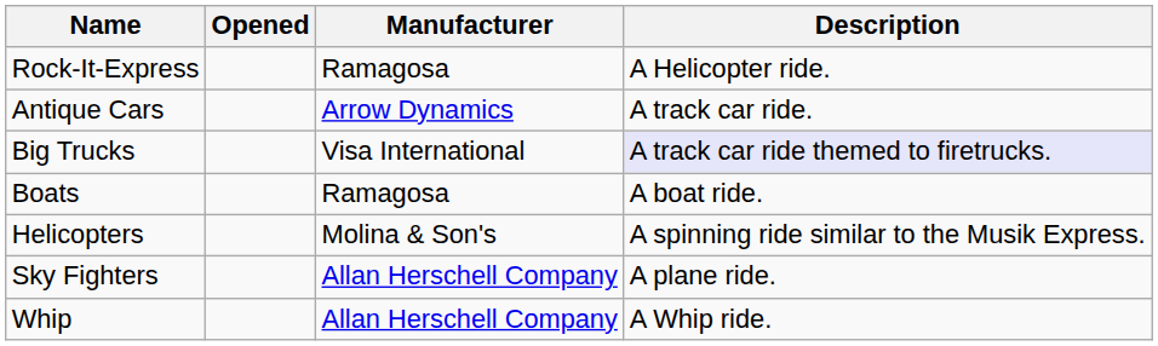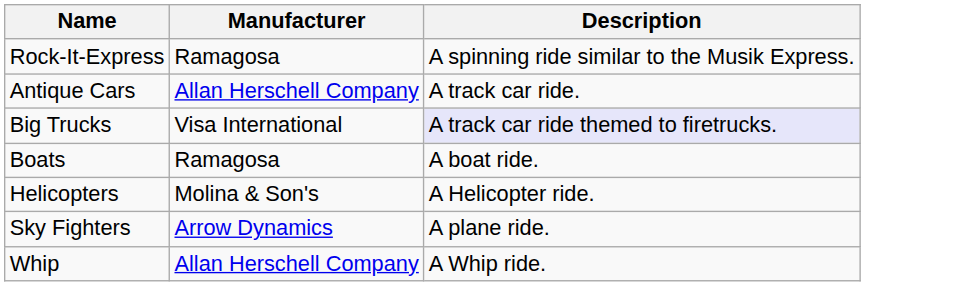 <table class="wikitable">
 <tr>
 <th>Name</th>
-<th>Opened</th>
 <th>Manufacturer</th>
 <th>Description</th>
 </tr>
 <tr>
 <td>Rock-It-Express</td>
-<td></td>
 <td>Ramagosa</td>
-<td>A Helicopter ride.</td>
+<td>A spinning ride similar to the Musik Express.</td>
 </tr>
 <tr>
 <td>Antique Cars</td>
-<td></td>
-<td><a href='#'>Arrow Dynamics</a></td>
+<td><a href='#'>Allan Herschell Company</a></td>
 <td>A track car ride.</td>
 </tr>
 <tr>
 <td>Big Trucks</td>
-<td></td>
 <td>Visa International</td>
 <td style="background: lavender;">A track car ride themed to firetrucks.</td>
 </tr>
 <tr>
 <td>Boats</td>
-<td></td>
 <td>Ramagosa</td>
 <td>A boat ride.</td>
 </tr>
 <tr>
 <td>Helicopters</td>
-<td></td>
 <td>Molina & Son's</td>
-<td>A spinning ride similar to the Musik Express.</td>
+<td>A Helicopter ride.</td>
 </tr>
 <tr>
 <td>Sky Fighters</td>
-<td></td>
-<td><a href='#'>Allan Herschell Company</a></td>
+<td><a href='#'>Arrow Dynamics</a></td>
 <td>A plane ride.</td>
 </tr>
 <tr>
 <td>Whip</td>
-<td></td>
 <td><a href='#'>Allan Herschell Company</a></td>
 <td>A Whip ride.</td>
 </tr>
 </table>
